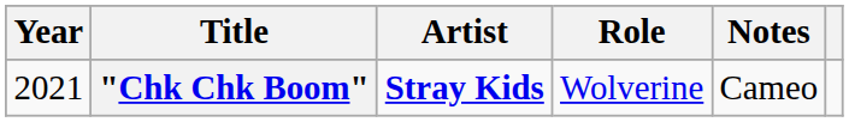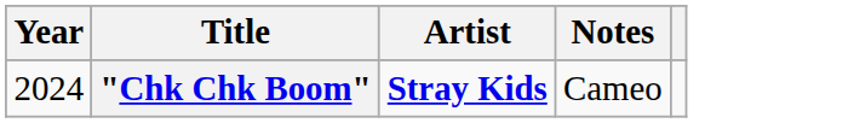 <table class="wikitable sortable plainrowheaders" style="text-align:left;">
 <tr>
 <th scope="col">Year</th>
 <th scope="col">Title</th>
 <th scope="col">Artist</th>
-<th scope="col">Role</th>
 <th scope="col" class="unsortable">Notes</th>
 <th scope="col" class="unsortable"></th>
 </tr>
 <tr>
-<td>2021</td>
+<td>2024</td>
 <th scope="row">"<a href='#'>Chk Chk Boom</a>"</th>
 <td><strong><a href='#'>Stray Kids</a></strong></td>
-<td><a href='#'>Wolverine</a></td>
 <td>Cameo</td>
 <td align="center"></td>
 </tr>
 </table>
